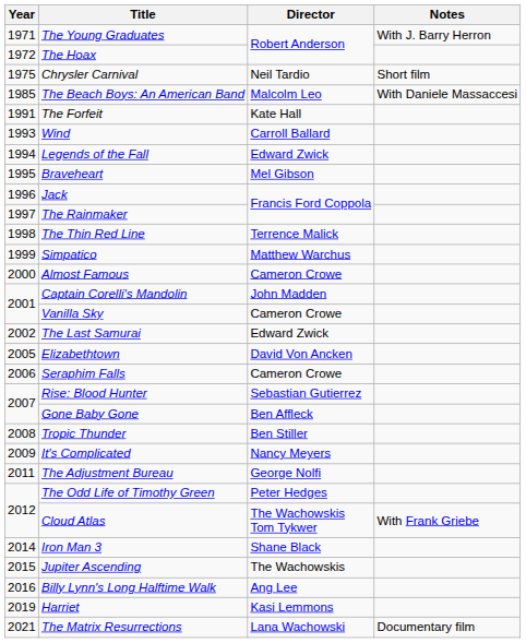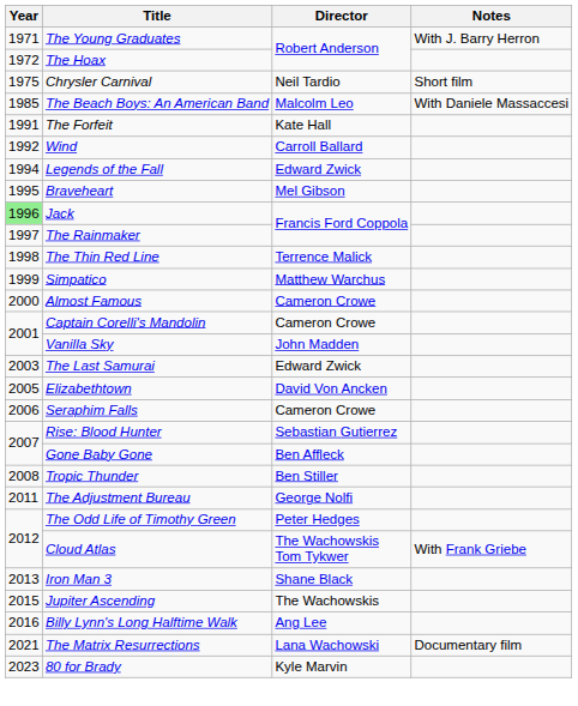 <table class="wikitable">
 <tr>
 <th>Year</th>
 <th>Title</th>
 <th>Director</th>
 <th>Notes</th>
 </tr>
 <tr>
 <td>1971</td>
 <td><em><a href='#'>The Young Graduates</a></em></td>
 <td rowspan=2><a href='#'>Robert Anderson</a></td>
 <td>With J. Barry Herron</td>
 </tr>
 <tr>
 <td>1972</td>
 <td><em><a href='#'>The Hoax</a></em></td>
 <td></td>
 </tr>
 <tr>
 <td>1975</td>
 <td><em>Chrysler Carnival</em></td>
 <td>Neil Tardio</td>
 <td>Short film</td>
 </tr>
 <tr>
 <td>1985</td>
 <td><em><a href='#'>The Beach Boys: An American Band</a></em></td>
 <td><a href='#'>Malcolm Leo</a></td>
 <td>With Daniele Massaccesi</td>
 </tr>
 <tr>
 <td>1991</td>
 <td><em>The Forfeit</em></td>
 <td>Kate Hall</td>
 <td></td>
 </tr>
 <tr>
-<td>1993</td>
+<td>1992</td>
 <td><em><a href='#'>Wind</a></em></td>
 <td><a href='#'>Carroll Ballard</a></td>
 <td></td>
 </tr>
 <tr>
 <td>1994</td>
 <td><em><a href='#'>Legends of the Fall</a></em></td>
 <td><a href='#'>Edward Zwick</a></td>
 <td></td>
 </tr>
 <tr>
 <td>1995</td>
 <td><em><a href='#'>Braveheart</a></em></td>
 <td><a href='#'>Mel Gibson</a></td>
 <td></td>
 </tr>
 <tr>
-<td>1996</td>
+<td style="background: lightgreen;">1996</td>
 <td><em><a href='#'>Jack</a></em></td>
 <td rowspan=2><a href='#'>Francis Ford Coppola</a></td>
 <td></td>
 </tr>
 <tr>
 <td>1997</td>
 <td><em><a href='#'>The Rainmaker</a></em></td>
 <td></td>
 </tr>
 <tr>
 <td>1998</td>
 <td><em><a href='#'>The Thin Red Line</a></em></td>
 <td><a href='#'>Terrence Malick</a></td>
 <td></td>
 </tr>
 <tr>
 <td>1999</td>
 <td><em><a href='#'>Simpatico</a></em></td>
 <td><a href='#'>Matthew Warchus</a></td>
 <td></td>
 </tr>
 <tr>
 <td>2000</td>
 <td><em><a href='#'>Almost Famous</a></em></td>
 <td><a href='#'>Cameron Crowe</a></td>
 <td></td>
 </tr>
 <tr>
 <td rowspan=2>2001</td>
 <td><em><a href='#'>Captain Corelli's Mandolin</a></em></td>
+<td>Cameron Crowe</td>
+<td></td>
+</tr>
+<tr>
+<td><em><a href='#'>Vanilla Sky</a></em></td>
 <td><a href='#'>John Madden</a></td>
 <td></td>
 </tr>
 <tr>
-<td><em><a href='#'>Vanilla Sky</a></em></td>
-<td>Cameron Crowe</td>
-<td></td>
-</tr>
-<tr>
-<td>2002</td>
+<td>2003</td>
 <td><em><a href='#'>The Last Samurai</a></em></td>
 <td>Edward Zwick</td>
 <td></td>
 </tr>
 <tr>
 <td>2005</td>
 <td><em><a href='#'>Elizabethtown</a></em></td>
 <td><a href='#'>David Von Ancken</a></td>
 <td></td>
 </tr>
 <tr>
 <td>2006</td>
 <td><em><a href='#'>Seraphim Falls</a></em></td>
 <td>Cameron Crowe</td>
 <td></td>
 </tr>
 <tr>
 <td rowspan=2>2007</td>
 <td><em><a href='#'>Rise: Blood Hunter</a></em></td>
 <td><a href='#'>Sebastian Gutierrez</a></td>
 <td></td>
 </tr>
 <tr>
 <td><em><a href='#'>Gone Baby Gone</a></em></td>
 <td><a href='#'>Ben Affleck</a></td>
 <td></td>
 </tr>
 <tr>
 <td>2008</td>
 <td><em><a href='#'>Tropic Thunder</a></em></td>
 <td><a href='#'>Ben Stiller</a></td>
 <td></td>
 </tr>
 <tr>
-<td>2009</td>
-<td><em><a href='#'>It's Complicated</a></em></td>
-<td><a href='#'>Nancy Meyers</a></td>
-<td></td>
-</tr>
-<tr>
 <td>2011</td>
 <td><em><a href='#'>The Adjustment Bureau</a></em></td>
 <td><a href='#'>George Nolfi</a></td>
 <td></td>
 </tr>
 <tr>
 <td rowspan=2>2012</td>
 <td><em><a href='#'>The Odd Life of Timothy Green</a></em></td>
 <td><a href='#'>Peter Hedges</a></td>
 <td></td>
 </tr>
 <tr>
 <td><em><a href='#'>Cloud Atlas</a></em></td>
 <td><a href='#'>The Wachowskis</a><br><a href='#'>Tom Tykwer</a></td>
 <td>With <a href='#'>Frank Griebe</a></td>
 </tr>
 <tr>
-<td>2014</td>
+<td>2013</td>
 <td><em><a href='#'>Iron Man 3</a></em></td>
 <td><a href='#'>Shane Black</a></td>
 <td></td>
 </tr>
 <tr>
 <td>2015</td>
 <td><em><a href='#'>Jupiter Ascending</a></em></td>
 <td>The Wachowskis</td>
 <td></td>
 </tr>
 <tr>
 <td>2016</td>
 <td><em><a href='#'>Billy Lynn's Long Halftime Walk</a></em></td>
 <td><a href='#'>Ang Lee</a></td>
 <td></td>
 </tr>
 <tr>
-<td>2019</td>
-<td><em><a href='#'>Harriet</a></em></td>
-<td><a href='#'>Kasi Lemmons</a></td>
-<td></td>
-</tr>
-<tr>
 <td>2021</td>
 <td><em><a href='#'>The Matrix Resurrections</a></em></td>
 <td><a href='#'>Lana Wachowski</a></td>
 <td>Documentary film</td>
 </tr>
+<tr>
+<td>2023</td>
+<td><em><a href='#'>80 for Brady</a></em></td>
+<td>Kyle Marvin</td>
+<td></td>
+</tr>
 </table>
